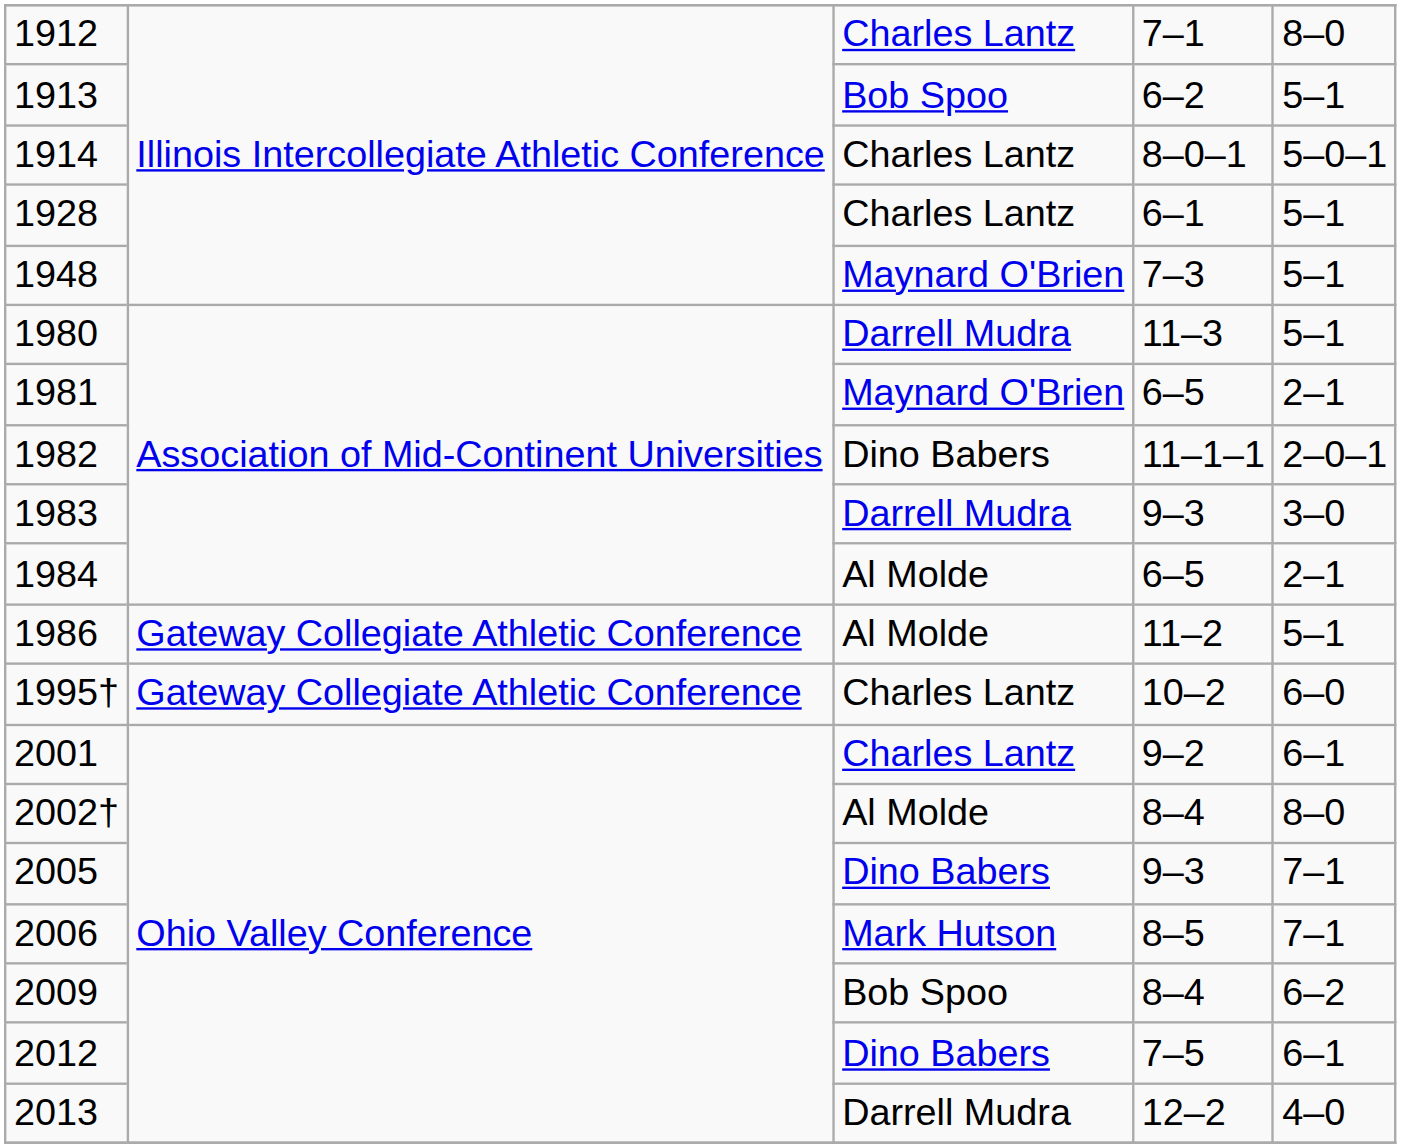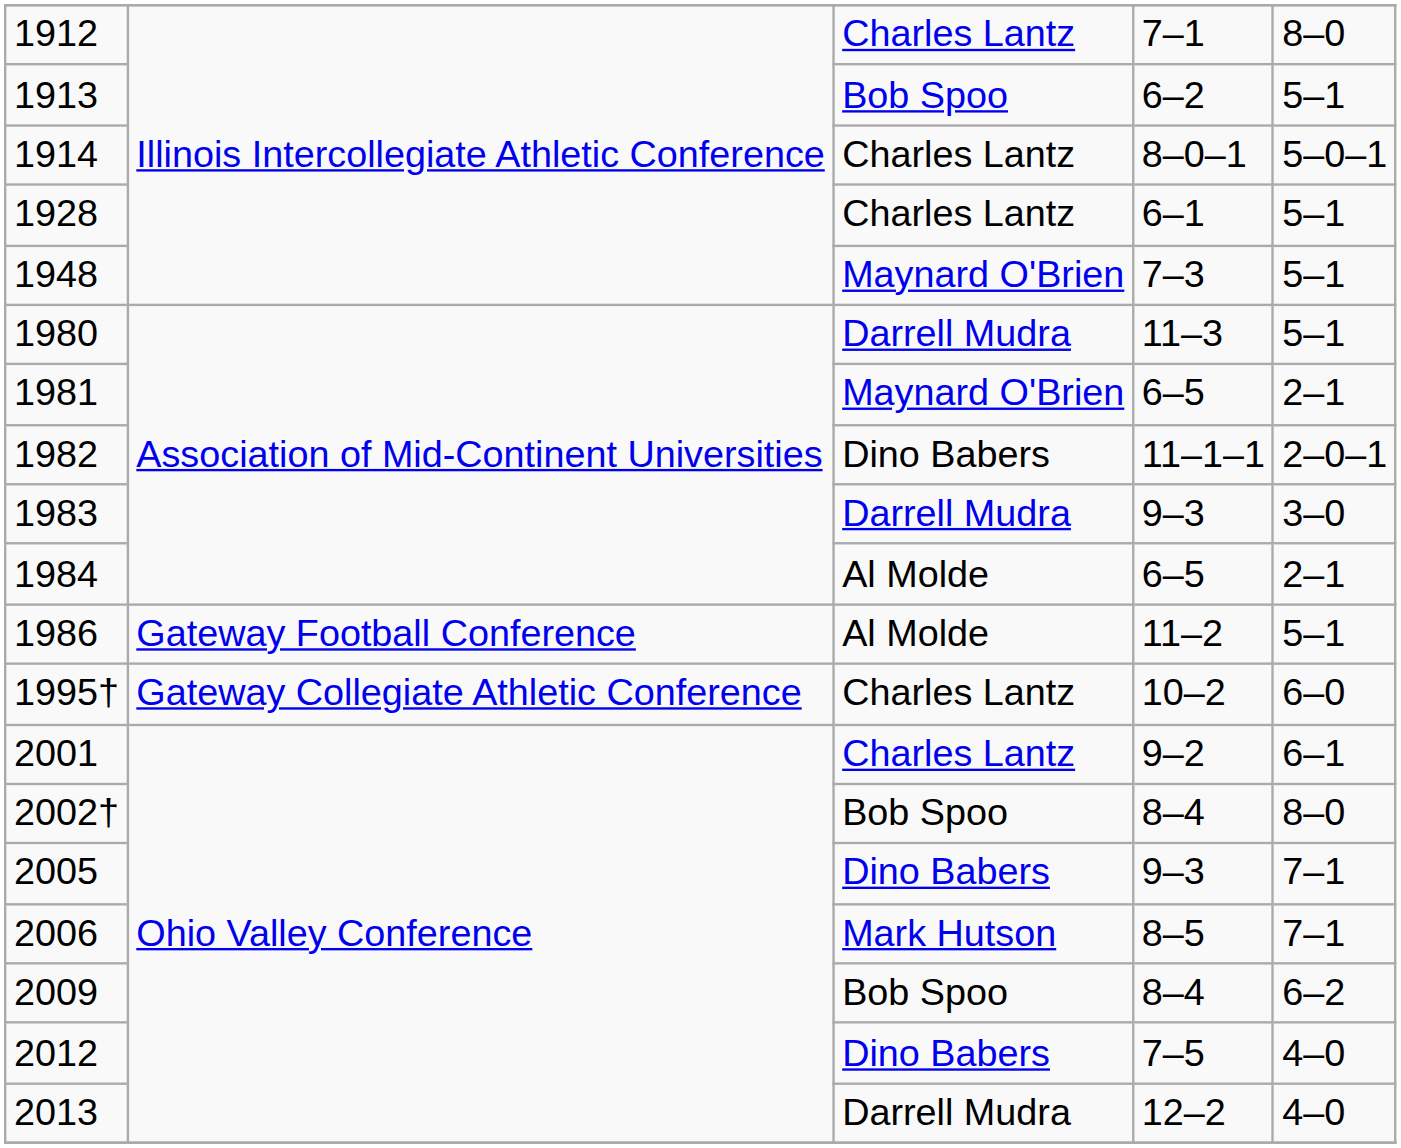 <table class="wikitable">
 <tr>
 </tr>
 <tr>
 <td>1912</td>
 <td rowspan="5"><a href='#'>Illinois Intercollegiate Athletic Conference</a></td>
 <td><a href='#'>Charles Lantz</a></td>
 <td>7–1</td>
 <td>8–0</td>
 </tr>
 <tr>
 <td>1913</td>
 <td><a href='#'>Bob Spoo</a></td>
 <td>6–2</td>
 <td>5–1</td>
 </tr>
 <tr>
 <td>1914</td>
 <td>Charles Lantz</td>
 <td>8–0–1</td>
 <td>5–0–1</td>
 </tr>
 <tr>
 <td>1928</td>
 <td>Charles Lantz</td>
 <td>6–1</td>
 <td>5–1</td>
 </tr>
 <tr>
 <td>1948</td>
 <td><a href='#'>Maynard O'Brien</a></td>
 <td>7–3</td>
 <td>5–1</td>
 </tr>
 <tr>
 <td>1980</td>
 <td rowspan="5"><a href='#'>Association of Mid-Continent Universities</a></td>
 <td><a href='#'>Darrell Mudra</a></td>
 <td>11–3</td>
 <td>5–1</td>
 </tr>
 <tr>
 <td>1981</td>
 <td><a href='#'>Maynard O'Brien</a></td>
 <td>6–5</td>
 <td>2–1</td>
 </tr>
 <tr>
 <td>1982</td>
 <td>Dino Babers</td>
 <td>11–1–1</td>
 <td>2–0–1</td>
 </tr>
 <tr>
 <td>1983</td>
 <td><a href='#'>Darrell Mudra</a></td>
 <td>9–3</td>
 <td>3–0</td>
 </tr>
 <tr>
 <td>1984</td>
 <td>Al Molde</td>
 <td>6–5</td>
 <td>2–1</td>
 </tr>
 <tr>
 <td>1986</td>
-<td><a href='#'>Gateway Collegiate Athletic Conference</a></td>
+<td><a href='#'>Gateway Football Conference</a></td>
 <td>Al Molde</td>
 <td>11–2</td>
 <td>5–1</td>
 </tr>
 <tr>
 <td>1995†</td>
 <td><a href='#'>Gateway Collegiate Athletic Conference</a></td>
 <td>Charles Lantz</td>
 <td>10–2</td>
 <td>6–0</td>
 </tr>
 <tr>
 <td>2001</td>
 <td rowspan="7"><a href='#'>Ohio Valley Conference</a></td>
 <td><a href='#'>Charles Lantz</a></td>
 <td>9–2</td>
 <td>6–1</td>
 </tr>
 <tr>
 <td>2002†</td>
-<td>Al Molde</td>
+<td>Bob Spoo</td>
 <td>8–4</td>
 <td>8–0</td>
 </tr>
 <tr>
 <td>2005</td>
 <td><a href='#'>Dino Babers</a></td>
 <td>9–3</td>
 <td>7–1</td>
 </tr>
 <tr>
 <td>2006</td>
 <td><a href='#'>Mark Hutson</a></td>
 <td>8–5</td>
 <td>7–1</td>
 </tr>
 <tr>
 <td>2009</td>
 <td>Bob Spoo</td>
 <td>8–4</td>
 <td>6–2</td>
 </tr>
 <tr>
 <td>2012</td>
 <td><a href='#'>Dino Babers</a></td>
 <td>7–5</td>
-<td>6–1</td>
+<td>4–0</td>
 </tr>
 <tr>
 <td>2013</td>
 <td>Darrell Mudra</td>
 <td>12–2</td>
 <td>4–0</td>
 </tr>
 <tr>
 </tr>
 </table>
